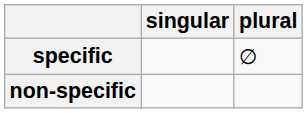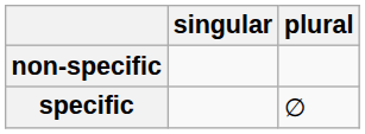 <table class="wikitable">
 <tr>
 <th></th>
 <th>singular</th>
 <th>plural</th>
 </tr>
 <tr>
+<th>non-specific</th>
+<td></td>
+<td></td>
+</tr>
+<tr>
 <th>specific</th>
 <td></td>
 <td>∅</td>
 </tr>
-<tr>
-<th>non-specific</th>
-<td></td>
-<td></td>
-</tr>
 </table>
